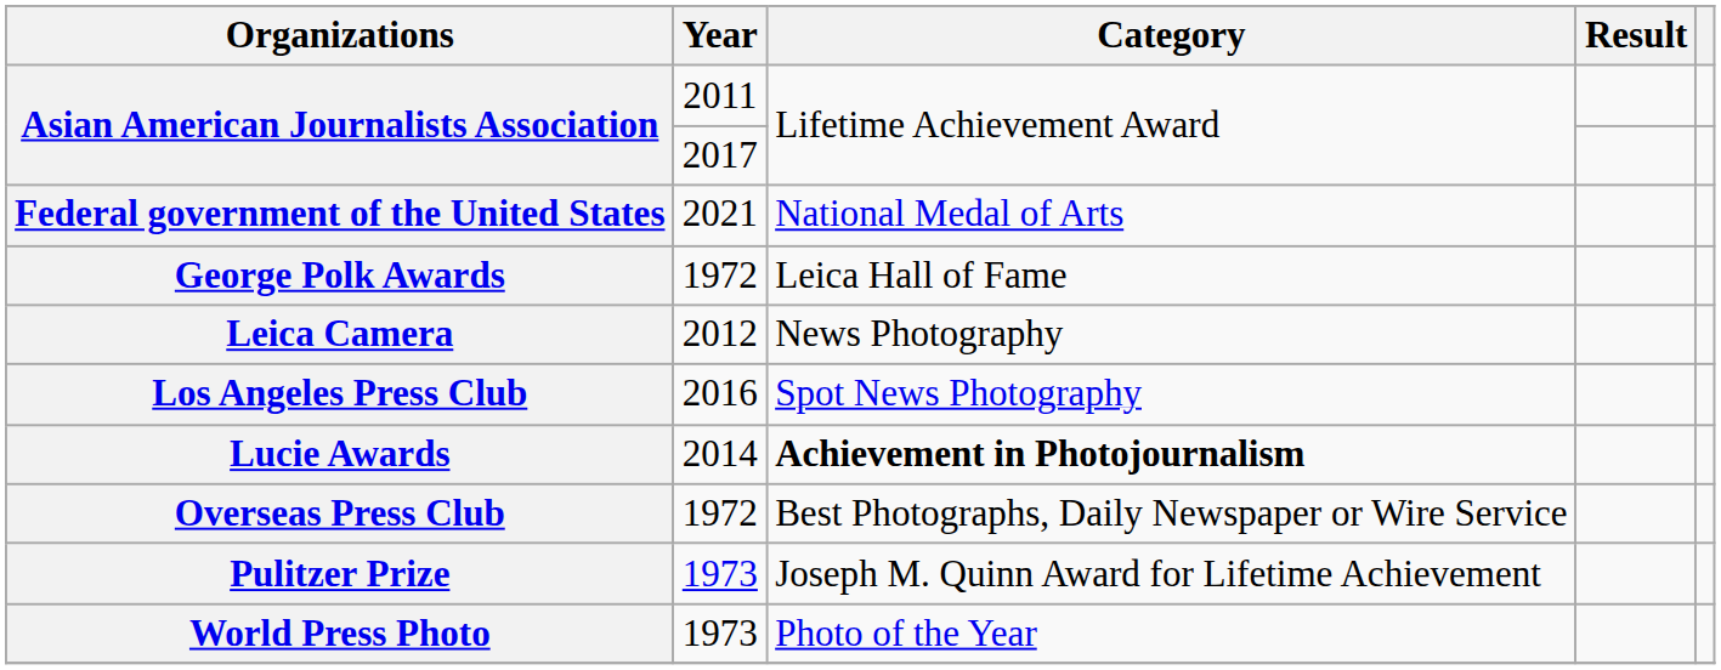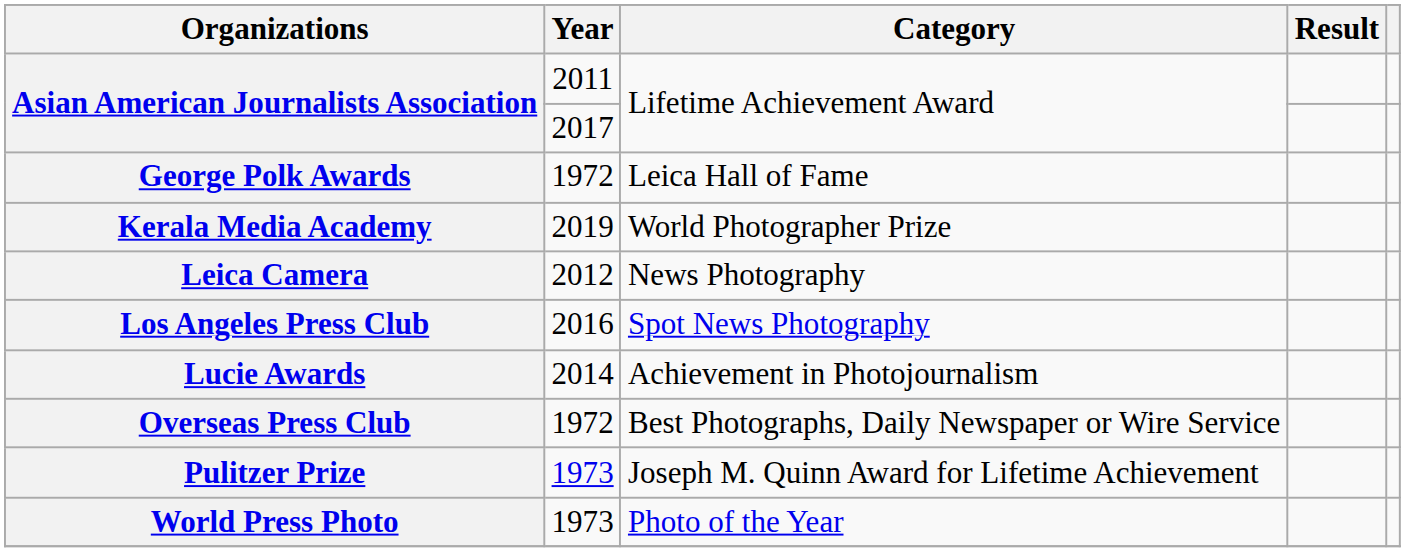 <table class="wikitable sortable plainrowheaders">
 <tr>
 <th scope="col">Organizations</th>
 <th scope="col">Year</th>
 <th scope="col">Category</th>
 <th scope="col">Result</th>
 <th scope="col" class="unsortable"></th>
 </tr>
 <tr>
 <th scope="row" rowspan="2"><a href='#'>Asian American Journalists Association</a></th>
 <td align="center">2011</td>
 <td rowspan="2">Lifetime Achievement Award</td>
 <td></td>
 <td align="center"></td>
 </tr>
 <tr>
 <td align="center">2017</td>
 <td></td>
 <td align="center"></td>
 </tr>
 <tr>
-<th scope="row"><a href='#'>Federal government of the United States</a></th>
-<td align="center">2021</td>
-<td><a href='#'>National Medal of Arts</a></td>
+<th scope="row"><a href='#'>George Polk Awards</a></th>
+<td align="center">1972</td>
+<td>Leica Hall of Fame</td>
 <td></td>
 <td align="center"></td>
 </tr>
 <tr>
-<th scope="row"><a href='#'>George Polk Awards</a></th>
-<td align="center">1972</td>
-<td>Leica Hall of Fame</td>
+<th scope="row"><a href='#'>Kerala Media Academy</a></th>
+<td align="center">2019</td>
+<td>World Photographer Prize</td>
 <td></td>
 <td align="center"></td>
 </tr>
 <tr>
 <th scope="row"><a href='#'>Leica Camera</a></th>
 <td align="center">2012</td>
 <td>News Photography</td>
 <td></td>
 <td align="center"></td>
 </tr>
 <tr>
 <th scope="row"><a href='#'>Los Angeles Press Club</a></th>
 <td align="center">2016</td>
 <td><a href='#'>Spot News Photography</a></td>
 <td></td>
 <td align="center"></td>
 </tr>
 <tr>
 <th scope="row"><a href='#'>Lucie Awards</a></th>
 <td align="center">2014</td>
-<td><strong>Achievement in Photojournalism</strong></td>
+<td>Achievement in Photojournalism</td>
 <td></td>
 <td align="center"></td>
 </tr>
 <tr>
 <th scope="row"><a href='#'>Overseas Press Club</a></th>
 <td align="center">1972</td>
 <td>Best Photographs, Daily Newspaper or Wire Service</td>
 <td></td>
 <td align="center"></td>
 </tr>
 <tr>
 <th scope="row"><a href='#'>Pulitzer Prize</a></th>
 <td align="center"><a href='#'>1973</a></td>
 <td>Joseph M. Quinn Award for Lifetime Achievement</td>
 <td></td>
 <td align="center"></td>
 </tr>
 <tr>
 <th scope="row"><a href='#'>World Press Photo</a></th>
 <td align="center">1973</td>
 <td><a href='#'>Photo of the Year</a></td>
 <td></td>
 <td align="center"></td>
 </tr>
 <tr>
 </tr>
 </table>
